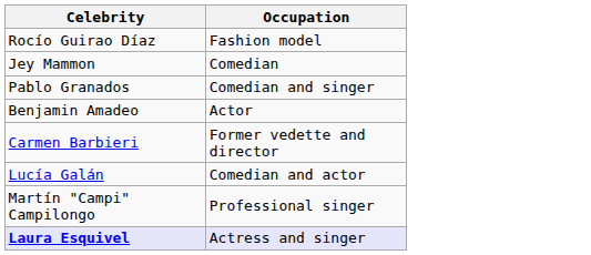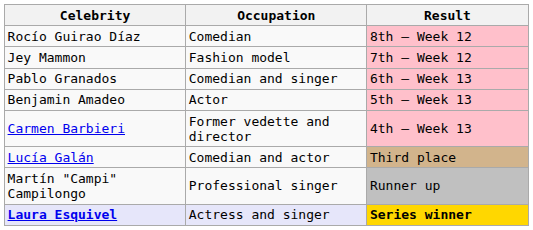 <table class="wikitable">
 <tr>
 <th style="width:175px;">Celebrity</th>
 <th style="width:175px;">Occupation</th>
+<th style="width:155px;">Result</th>
 </tr>
 <tr>
 <td>Rocío Guirao Díaz</td>
-<td>Fashion model</td>
+<td>Comedian</td>
+<td style="background:pink;">8th – Week 12</td>
 </tr>
 <tr>
 <td>Jey Mammon</td>
-<td>Comedian</td>
+<td>Fashion model</td>
+<td style="background:pink;">7th – Week 12</td>
 </tr>
 <tr>
 <td>Pablo Granados</td>
 <td>Comedian and singer</td>
+<td style="background:pink;">6th – Week 13</td>
 </tr>
 <tr>
 <td>Benjamin Amadeo</td>
 <td>Actor</td>
+<td style="background:pink;">5th – Week 13</td>
 </tr>
 <tr>
 <td><a href='#'>Carmen Barbieri</a></td>
 <td>Former vedette and director</td>
+<td style="background:pink;">4th – Week 13</td>
 </tr>
 <tr>
 <td><a href='#'>Lucía Galán</a></td>
 <td>Comedian and actor</td>
+<td style="background:tan;">Third place</td>
 </tr>
 <tr>
 <td>Martín "Campi" Campilongo</td>
 <td>Professional singer</td>
+<td style="background:silver;">Runner up</td>
 </tr>
 <tr>
 <td style="background:lavender;"><strong><a href='#'>Laura Esquivel</a></strong></td>
 <td style="background:lavender;">Actress and singer</td>
+<td style="background:gold;"><strong>Series winner</strong></td>
 </tr>
 </table>
